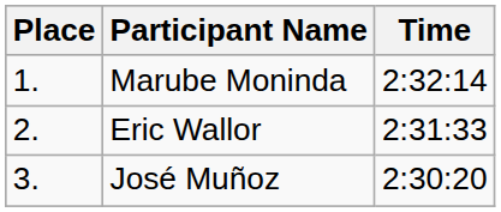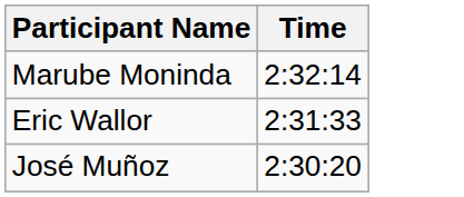 <table class="wikitable">
 <tr>
-<th>Place</th>
 <th>Participant Name</th>
 <th>Time</th>
 </tr>
 <tr>
-<td>1.</td>
 <td>Marube Moninda</td>
 <td>2:32:14</td>
 </tr>
 <tr>
-<td>2.</td>
 <td>Eric Wallor</td>
 <td>2:31:33</td>
 </tr>
 <tr>
-<td>3.</td>
 <td>José Muñoz</td>
 <td>2:30:20</td>
 </tr>
 </table>
